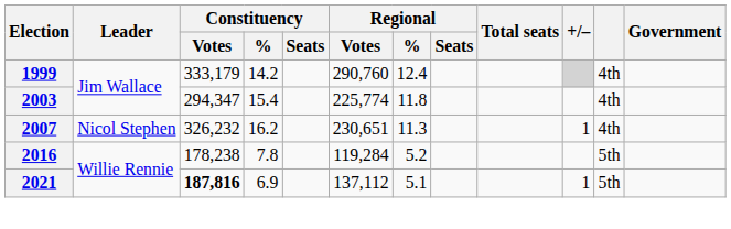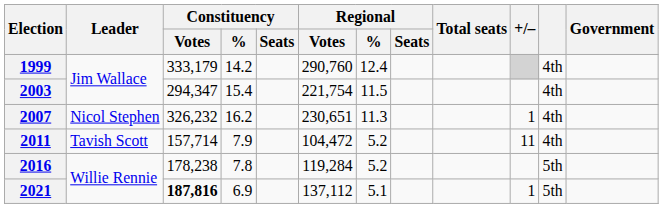 <table class="wikitable" style="text-align:right">
 <tr>
 <th rowspan="2">Election</th>
 <th rowspan=2>Leader</th>
 <th colspan="3">Constituency</th>
 <th colspan="3">Regional</th>
 <th rowspan="2">Total seats</th>
 <th rowspan="2">+/–</th>
 <th rowspan="2"></th>
 <th rowspan="2">Government</th>
 </tr>
 <tr>
 <th>Votes</th>
 <th>%</th>
 <th>Seats</th>
 <th>Votes</th>
 <th>%</th>
 <th>Seats</th>
 </tr>
 <tr>
 <th><a href='#'>1999</a></th>
 <td rowspan="2" align=left><a href='#'>Jim Wallace</a></td>
 <td>333,179</td>
 <td>14.2</td>
 <td></td>
 <td>290,760</td>
 <td>12.4</td>
 <td></td>
 <td></td>
 <td bgcolor="lightgrey"></td>
 <td>4th</td>
 <td></td>
 </tr>
 <tr>
 <th><a href='#'>2003</a></th>
 <td>294,347</td>
 <td>15.4</td>
 <td></td>
-<td>225,774</td>
-<td>11.8</td>
+<td>221,754</td>
+<td>11.5</td>
 <td></td>
 <td></td>
 <td></td>
 <td> 4th</td>
 <td></td>
 </tr>
 <tr>
 <th><a href='#'>2007</a></th>
 <td rowspan="1" align=left><a href='#'>Nicol Stephen</a></td>
 <td>326,232</td>
 <td>16.2</td>
 <td></td>
 <td>230,651</td>
 <td>11.3</td>
 <td></td>
 <td></td>
 <td> 1</td>
+<td> 4th</td>
+<td></td>
+</tr>
+<tr>
+<th><a href='#'>2011</a></th>
+<td rowspan="1" align=left><a href='#'>Tavish Scott</a></td>
+<td>157,714</td>
+<td>7.9</td>
+<td></td>
+<td>104,472</td>
+<td>5.2</td>
+<td></td>
+<td></td>
+<td> 11</td>
 <td> 4th</td>
 <td></td>
 </tr>
 <tr>
 <th><a href='#'>2016</a></th>
 <td rowspan="2" align=left><a href='#'>Willie Rennie</a></td>
 <td>178,238</td>
 <td>7.8</td>
 <td></td>
 <td>119,284</td>
 <td>5.2</td>
 <td></td>
 <td></td>
 <td></td>
 <td> 5th</td>
 <td></td>
 </tr>
 <tr>
 <th><a href='#'>2021</a></th>
 <td><strong>187,816</strong></td>
 <td>6.9</td>
 <td></td>
 <td>137,112</td>
 <td>5.1</td>
 <td></td>
 <td></td>
 <td> 1</td>
 <td> 5th</td>
 <td></td>
 </tr>
 </table>
